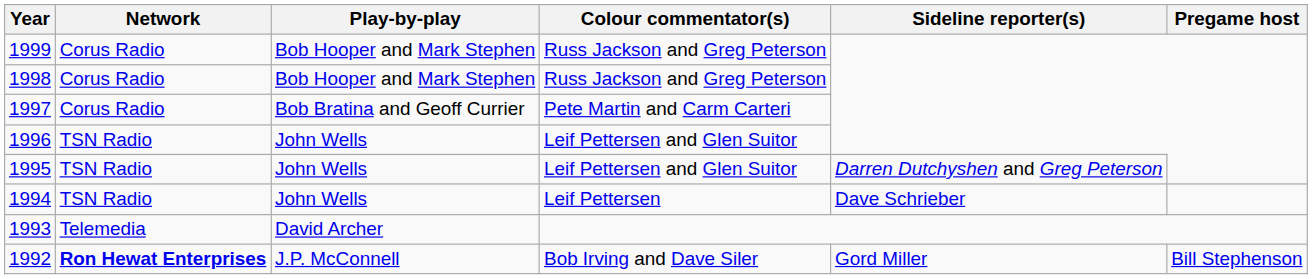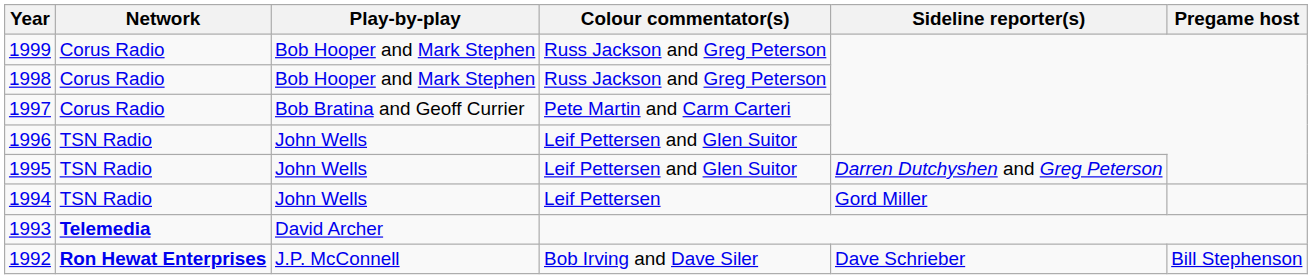 <table class="wikitable">
 <tr>
 <th><strong>Year</strong></th>
 <th><strong>Network</strong></th>
 <th><strong>Play-by-play</strong></th>
 <th><strong>Colour commentator(s)</strong></th>
 <th><strong>Sideline reporter(s)</strong></th>
 <th><strong>Pregame host</strong></th>
 </tr>
 <tr>
 <td><a href='#'>1999</a></td>
 <td><a href='#'>Corus Radio</a></td>
 <td><a href='#'>Bob Hooper</a> and <a href='#'>Mark Stephen</a></td>
 <td><a href='#'>Russ Jackson</a> and <a href='#'>Greg Peterson</a></td>
 </tr>
 <tr>
 <td><a href='#'>1998</a></td>
 <td><a href='#'>Corus Radio</a></td>
 <td><a href='#'>Bob Hooper</a> and <a href='#'>Mark Stephen</a></td>
 <td><a href='#'>Russ Jackson</a> and <a href='#'>Greg Peterson</a></td>
 </tr>
 <tr>
 <td><a href='#'>1997</a></td>
 <td><a href='#'>Corus Radio</a></td>
 <td><a href='#'>Bob Bratina</a> and Geoff Currier</td>
 <td><a href='#'>Pete Martin</a> and <a href='#'>Carm Carteri</a></td>
 </tr>
 <tr>
 <td><a href='#'>1996</a></td>
 <td><a href='#'>TSN Radio</a></td>
 <td><a href='#'>John Wells</a></td>
 <td><a href='#'>Leif Pettersen</a> and <a href='#'>Glen Suitor</a></td>
 </tr>
 <tr>
 <td><a href='#'>1995</a></td>
 <td><a href='#'>TSN Radio</a></td>
 <td><a href='#'>John Wells</a></td>
 <td><a href='#'>Leif Pettersen</a> and <a href='#'>Glen Suitor</a></td>
 <td><em><a href='#'>Darren Dutchyshen</a></em> and <em><a href='#'>Greg Peterson</a></em></td>
 </tr>
 <tr>
 <td><a href='#'>1994</a></td>
 <td><a href='#'>TSN Radio</a></td>
 <td><a href='#'>John Wells</a></td>
 <td><a href='#'>Leif Pettersen</a></td>
-<td><a href='#'>Dave Schrieber</a></td>
+<td><a href='#'>Gord Miller</a></td>
 <td></td>
 </tr>
 <tr>
 <td><a href='#'>1993</a></td>
-<td><a href='#'>Telemedia</a></td>
+<td><strong><a href='#'>Telemedia</a></strong></td>
 <td><a href='#'>David Archer</a></td>
 </tr>
 <tr>
 <td><a href='#'>1992</a></td>
 <td><strong><a href='#'>Ron Hewat Enterprises</a></strong></td>
 <td><a href='#'>J.P. McConnell</a></td>
 <td><a href='#'>Bob Irving</a> and <a href='#'>Dave Siler</a></td>
-<td><a href='#'>Gord Miller</a></td>
+<td><a href='#'>Dave Schrieber</a></td>
 <td><a href='#'>Bill Stephenson</a></td>
 </tr>
 </table>
